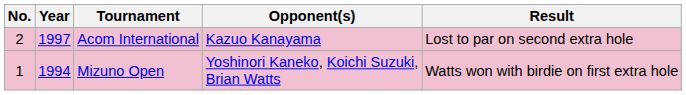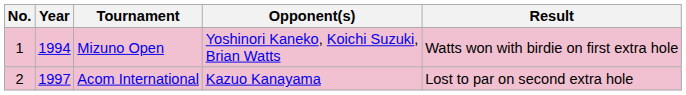 <table class="wikitable" style="font-size:95%;">
 <tr>
 <th>No.</th>
 <th>Year</th>
 <th>Tournament</th>
 <th>Opponent(s)</th>
 <th>Result</th>
 </tr>
 <tr style="background:#F2C1D1;">
+<td align=center>1</td>
+<td><a href='#'>1994</a></td>
+<td><a href='#'>Mizuno Open</a></td>
+<td> <a href='#'>Yoshinori Kaneko</a>,  <a href='#'>Koichi Suzuki</a>,<br> <a href='#'>Brian Watts</a></td>
+<td>Watts won with birdie on first extra hole</td>
+</tr>
+<tr style="background:#F2C1D1;">
 <td align=center>2</td>
 <td><a href='#'>1997</a></td>
 <td><a href='#'>Acom International</a></td>
 <td> <a href='#'>Kazuo Kanayama</a></td>
 <td>Lost to par on second extra hole</td>
 </tr>
-<tr style="background:#F2C1D1;">
-<td align=center>1</td>
-<td><a href='#'>1994</a></td>
-<td><a href='#'>Mizuno Open</a></td>
-<td> <a href='#'>Yoshinori Kaneko</a>,  <a href='#'>Koichi Suzuki</a>,<br> <a href='#'>Brian Watts</a></td>
-<td>Watts won with birdie on first extra hole</td>
-</tr>
 </table>
